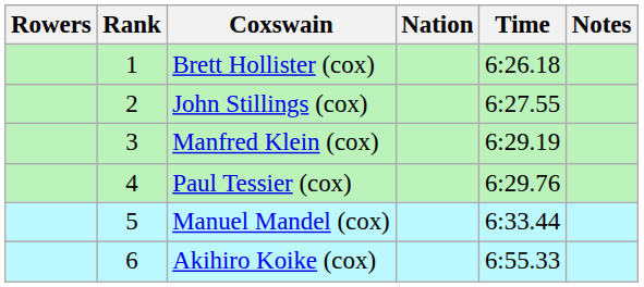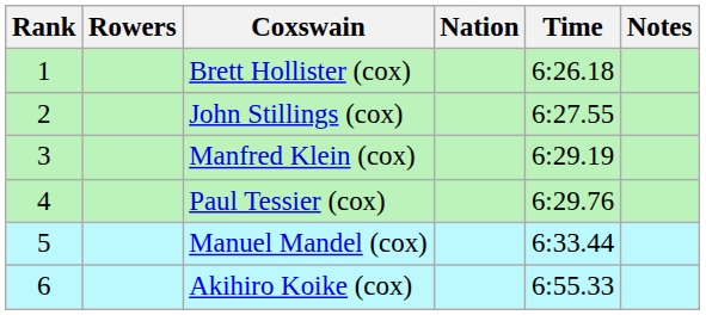 <table class="wikitable sortable" style="text-align:center">
 <tr>
+<th>Rank</th>
 <th>Rowers</th>
-<th>Rank</th>
 <th>Coxswain</th>
 <th>Nation</th>
 <th>Time</th>
 <th>Notes</th>
 </tr>
 <tr bgcolor=bbf3bb>
+<td>1</td>
 <td align=left></td>
-<td>1</td>
 <td align=left><a href='#'>Brett Hollister</a> (cox)</td>
 <td align=left></td>
 <td>6:26.18</td>
 <td></td>
 </tr>
 <tr bgcolor=bbf3bb>
+<td>2</td>
 <td align=left></td>
-<td>2</td>
 <td align=left><a href='#'>John Stillings</a> (cox)</td>
 <td align=left></td>
 <td>6:27.55</td>
 <td></td>
 </tr>
 <tr bgcolor=bbf3bb>
+<td>3</td>
 <td align=left></td>
-<td>3</td>
 <td align=left><a href='#'>Manfred Klein</a> (cox)</td>
 <td align=left></td>
 <td>6:29.19</td>
 <td></td>
 </tr>
 <tr bgcolor=bbf3bb>
+<td>4</td>
 <td align=left></td>
-<td>4</td>
 <td align=left><a href='#'>Paul Tessier</a> (cox)</td>
 <td align=left></td>
 <td>6:29.76</td>
 <td></td>
 </tr>
 <tr bgcolor=bbf9ff>
+<td>5</td>
 <td align=left></td>
-<td>5</td>
 <td align=left><a href='#'>Manuel Mandel</a> (cox)</td>
 <td align=left></td>
 <td>6:33.44</td>
 <td></td>
 </tr>
 <tr bgcolor=bbf9ff>
+<td>6</td>
 <td align=left></td>
-<td>6</td>
 <td align=left><a href='#'>Akihiro Koike</a> (cox)</td>
 <td align=left></td>
 <td>6:55.33</td>
 <td></td>
 </tr>
 </table>
